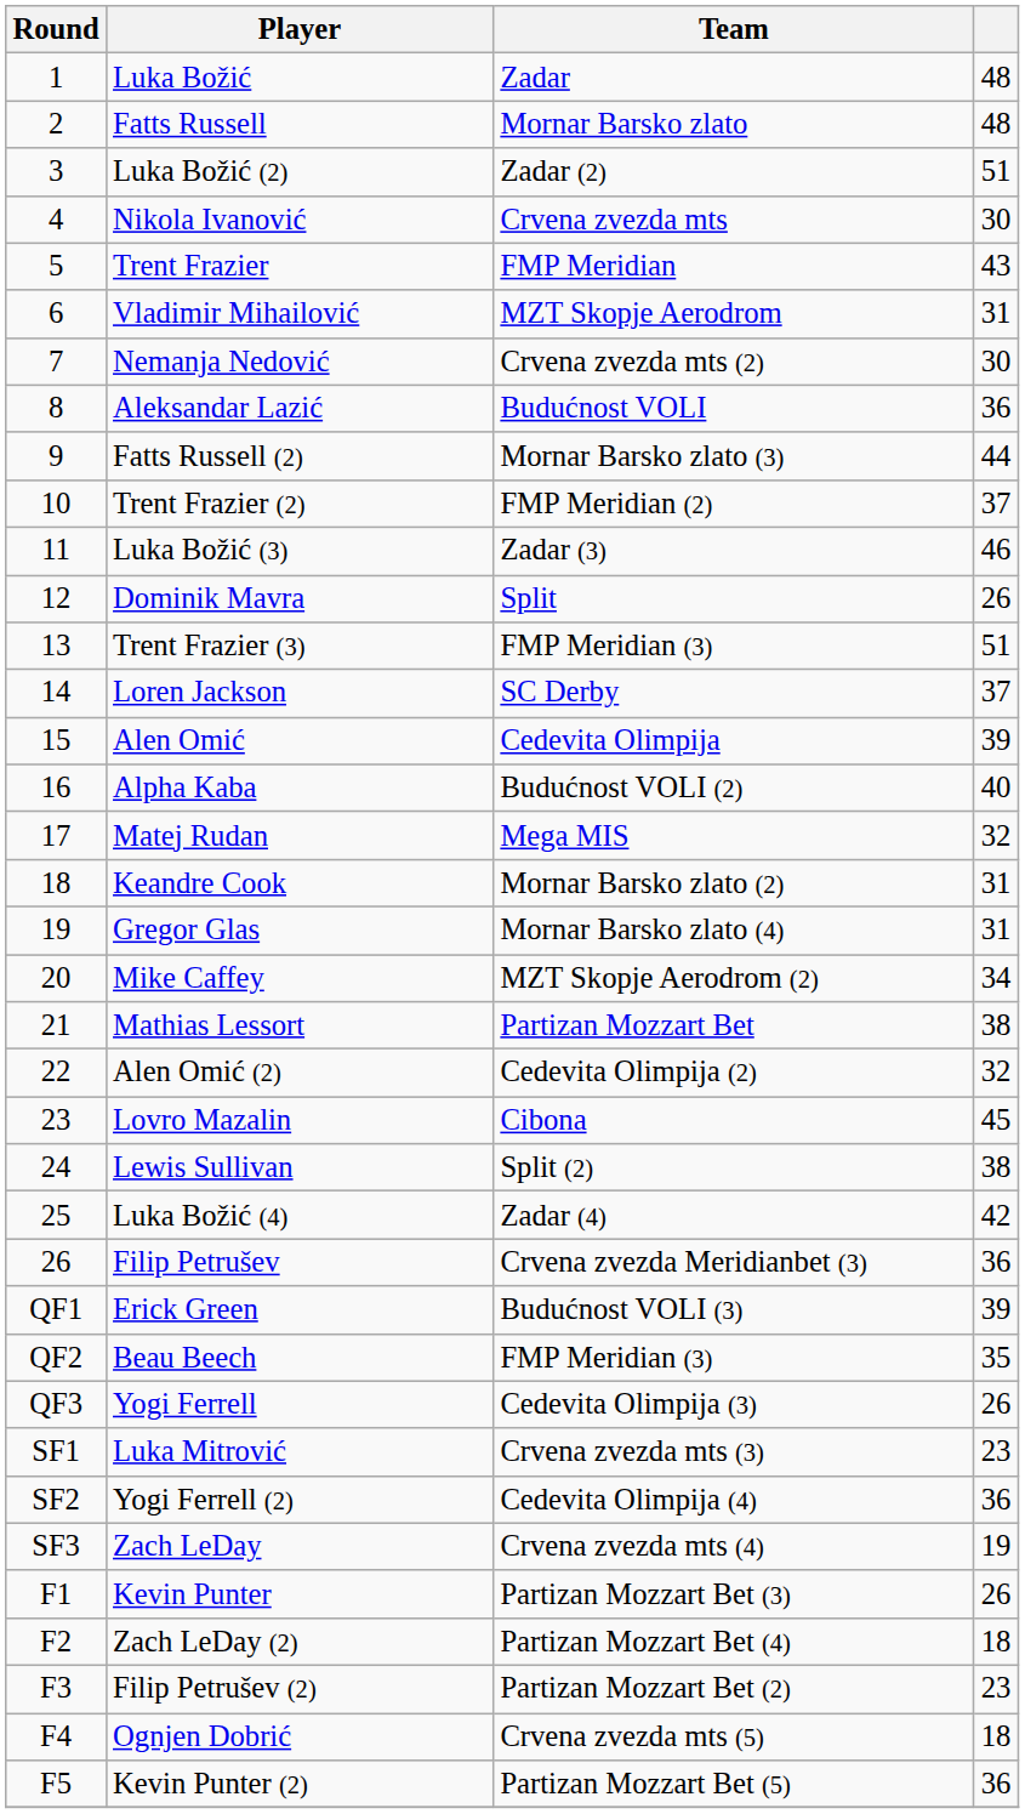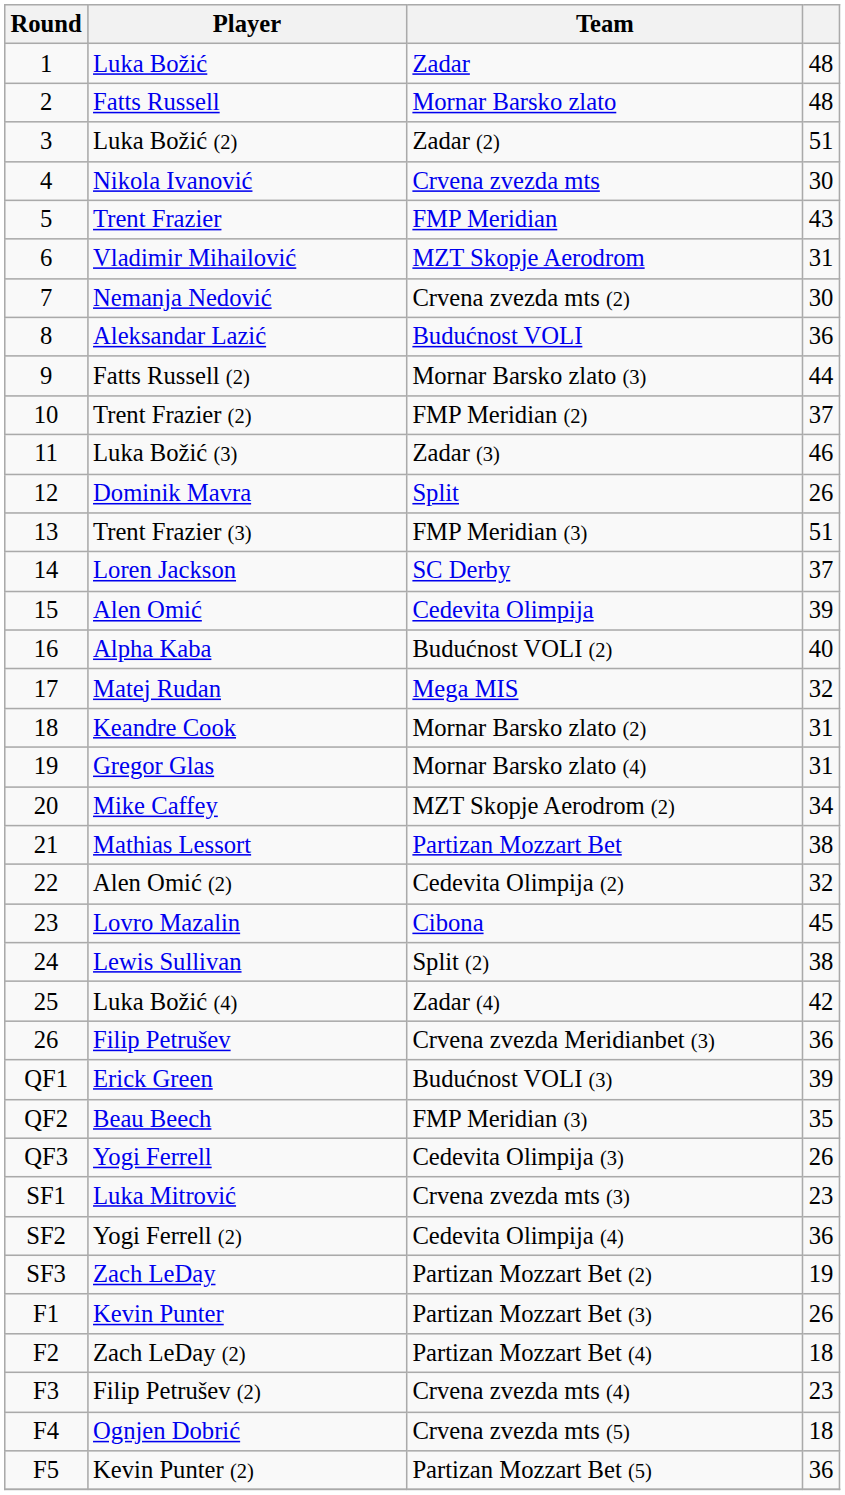 <table class="wikitable sortable" style="text-align: center;">
 <tr>
 <th>Round</th>
 <th style="width:200px;">Player</th>
 <th style="width:250px;">Team</th>
 <th><a href='#'></a></th>
 </tr>
 <tr>
 <td>1</td>
 <td align="left"> <a href='#'>Luka Božić</a></td>
 <td align="left"> <a href='#'>Zadar</a></td>
 <td>48</td>
 </tr>
 <tr>
 <td>2</td>
 <td align="left"> <a href='#'>Fatts Russell</a></td>
 <td align="left"> <a href='#'>Mornar Barsko zlato</a></td>
 <td>48</td>
 </tr>
 <tr>
 <td>3</td>
 <td align="left"> Luka Božić <small>(2)</small></td>
 <td align="left"> Zadar <small>(2)</small></td>
 <td>51</td>
 </tr>
 <tr>
 <td>4</td>
 <td align="left"> <a href='#'>Nikola Ivanović</a></td>
 <td align="left"> <a href='#'>Crvena zvezda mts</a></td>
 <td>30</td>
 </tr>
 <tr>
 <td>5</td>
 <td align="left"> <a href='#'>Trent Frazier</a></td>
 <td align="left"> <a href='#'>FMP Meridian</a></td>
 <td>43</td>
 </tr>
 <tr>
 <td>6</td>
 <td align="left"> <a href='#'>Vladimir Mihailović</a></td>
 <td align="left"> <a href='#'>MZT Skopje Aerodrom</a></td>
 <td>31</td>
 </tr>
 <tr>
 <td>7</td>
 <td align="left"> <a href='#'>Nemanja Nedović</a></td>
 <td align="left"> Crvena zvezda mts <small>(2)</small></td>
 <td>30</td>
 </tr>
 <tr>
 <td>8</td>
 <td align="left"> <a href='#'>Aleksandar Lazić</a></td>
 <td align="left"> <a href='#'>Budućnost VOLI</a></td>
 <td>36</td>
 </tr>
 <tr>
 <td>9</td>
 <td align="left"> Fatts Russell <small>(2)</small></td>
 <td align="left"> Mornar Barsko zlato <small>(3)</small></td>
 <td>44</td>
 </tr>
 <tr>
 <td>10</td>
 <td align="left"> Trent Frazier <small>(2)</small></td>
 <td align="left"> FMP Meridian <small>(2)</small></td>
 <td>37</td>
 </tr>
 <tr>
 <td>11</td>
 <td align="left"> Luka Božić <small>(3)</small></td>
 <td align="left"> Zadar <small>(3)</small></td>
 <td>46</td>
 </tr>
 <tr>
 <td>12</td>
 <td align="left"> <a href='#'>Dominik Mavra</a></td>
 <td align="left"> <a href='#'>Split</a></td>
 <td>26</td>
 </tr>
 <tr>
 <td>13</td>
 <td align="left"> Trent Frazier <small>(3)</small></td>
 <td align="left"> FMP Meridian <small>(3)</small></td>
 <td>51</td>
 </tr>
 <tr>
 <td>14</td>
 <td align="left"> <a href='#'>Loren Jackson</a></td>
 <td align="left"> <a href='#'>SC Derby</a></td>
 <td>37</td>
 </tr>
 <tr>
 <td>15</td>
 <td align="left"> <a href='#'>Alen Omić</a></td>
 <td align="left"> <a href='#'>Cedevita Olimpija</a></td>
 <td>39</td>
 </tr>
 <tr>
 <td>16</td>
 <td align="left"> <a href='#'>Alpha Kaba</a></td>
 <td align="left"> Budućnost VOLI <small>(2)</small></td>
 <td>40</td>
 </tr>
 <tr>
 <td>17</td>
 <td align="left"> <a href='#'>Matej Rudan</a></td>
 <td align="left"> <a href='#'>Mega MIS</a></td>
 <td>32</td>
 </tr>
 <tr>
 <td>18</td>
 <td align="left"> <a href='#'>Keandre Cook</a></td>
 <td align="left"> Mornar Barsko zlato <small>(2)</small></td>
 <td>31</td>
 </tr>
 <tr>
 <td>19</td>
 <td align="left"> <a href='#'>Gregor Glas</a></td>
 <td align="left"> Mornar Barsko zlato <small>(4)</small></td>
 <td>31</td>
 </tr>
 <tr>
 <td>20</td>
 <td align="left"> <a href='#'>Mike Caffey</a></td>
 <td align="left"> MZT Skopje Aerodrom <small>(2)</small></td>
 <td>34</td>
 </tr>
 <tr>
 <td>21</td>
 <td align="left"> <a href='#'>Mathias Lessort</a></td>
 <td align="left"> <a href='#'>Partizan Mozzart Bet</a></td>
 <td>38</td>
 </tr>
 <tr>
 <td>22</td>
 <td align="left"> Alen Omić <small>(2)</small></td>
 <td align="left"> Cedevita Olimpija <small>(2)</small></td>
 <td>32</td>
 </tr>
 <tr>
 <td>23</td>
 <td align="left"> <a href='#'>Lovro Mazalin</a></td>
 <td align="left"> <a href='#'>Cibona</a></td>
 <td>45</td>
 </tr>
 <tr>
 <td>24</td>
 <td align="left"> <a href='#'>Lewis Sullivan</a></td>
 <td align="left"> Split <small>(2)</small></td>
 <td>38</td>
 </tr>
 <tr>
 <td>25</td>
 <td align="left"> Luka Božić <small>(4)</small></td>
 <td align="left"> Zadar <small>(4)</small></td>
 <td>42</td>
 </tr>
 <tr>
 <td>26</td>
 <td align="left"> <a href='#'>Filip Petrušev</a></td>
 <td align="left"> Crvena zvezda Meridianbet <small>(3)</small></td>
 <td>36</td>
 </tr>
 <tr>
 <td>QF1</td>
 <td align="left"> <a href='#'>Erick Green</a></td>
 <td align="left"> Budućnost VOLI <small>(3)</small></td>
 <td>39</td>
 </tr>
 <tr>
 <td>QF2</td>
 <td align="left"> <a href='#'>Beau Beech</a></td>
 <td align="left"> FMP Meridian <small>(3)</small></td>
 <td>35</td>
 </tr>
 <tr>
 <td>QF3</td>
 <td align="left"> <a href='#'>Yogi Ferrell</a></td>
 <td align="left"> Cedevita Olimpija <small>(3)</small></td>
 <td>26</td>
 </tr>
 <tr>
 <td>SF1</td>
 <td align="left"> <a href='#'>Luka Mitrović</a></td>
 <td align="left"> Crvena zvezda mts <small>(3)</small></td>
 <td>23</td>
 </tr>
 <tr>
 <td>SF2</td>
 <td align="left"> Yogi Ferrell <small>(2)</small></td>
 <td align="left"> Cedevita Olimpija <small>(4)</small></td>
 <td>36</td>
 </tr>
 <tr>
 <td>SF3</td>
 <td align="left"> <a href='#'>Zach LeDay</a></td>
-<td align="left"> Crvena zvezda mts <small>(4)</small></td>
+<td align="left"> Partizan Mozzart Bet <small>(2)</small></td>
 <td>19</td>
 </tr>
 <tr>
 <td>F1</td>
 <td align="left"> <a href='#'>Kevin Punter</a></td>
 <td align="left"> Partizan Mozzart Bet <small>(3)</small></td>
 <td>26</td>
 </tr>
 <tr>
 <td>F2</td>
 <td align="left"> Zach LeDay <small>(2)</small></td>
 <td align="left"> Partizan Mozzart Bet <small>(4)</small></td>
 <td>18</td>
 </tr>
 <tr>
 <td>F3</td>
 <td align="left"> Filip Petrušev <small>(2)</small></td>
-<td align="left"> Partizan Mozzart Bet <small>(2)</small></td>
+<td align="left"> Crvena zvezda mts <small>(4)</small></td>
 <td>23</td>
 </tr>
 <tr>
 <td>F4</td>
 <td align="left"> <a href='#'>Ognjen Dobrić</a></td>
 <td align="left"> Crvena zvezda mts <small>(5)</small></td>
 <td>18</td>
 </tr>
 <tr>
 <td>F5</td>
 <td align="left"> Kevin Punter <small>(2)</small></td>
 <td align="left"> Partizan Mozzart Bet <small>(5)</small></td>
 <td>36</td>
 </tr>
 <tr>
 </tr>
 </table>
